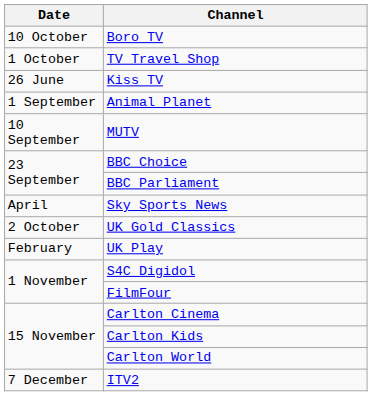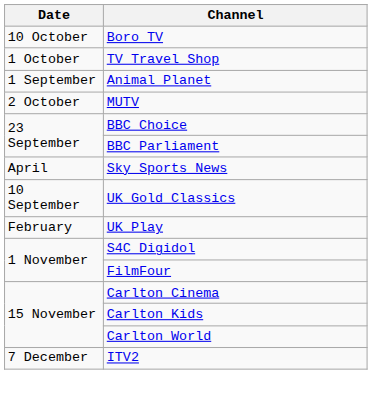 <table class="wikitable">
 <tr>
 <th width=90>Date</th>
 <th width=250>Channel</th>
 </tr>
 <tr>
 <td>10 October</td>
 <td><a href='#'>Boro TV</a></td>
 </tr>
 <tr>
 <td>1 October</td>
 <td><a href='#'>TV Travel Shop</a></td>
 </tr>
 <tr>
-<td>26 June</td>
-<td><a href='#'>Kiss TV</a></td>
-</tr>
-<tr>
 <td>1 September</td>
 <td><a href='#'>Animal Planet</a></td>
 </tr>
 <tr>
-<td>10 September</td>
+<td>2 October</td>
 <td><a href='#'>MUTV</a></td>
 </tr>
 <tr>
 <td rowspan="2">23 September</td>
 <td><a href='#'>BBC Choice</a></td>
 </tr>
 <tr>
 <td><a href='#'>BBC Parliament</a></td>
 </tr>
 <tr>
 <td>April</td>
 <td><a href='#'>Sky Sports News</a></td>
 </tr>
 <tr>
-<td>2 October</td>
+<td>10 September</td>
 <td><a href='#'>UK Gold Classics</a></td>
 </tr>
 <tr>
 <td>February</td>
 <td><a href='#'>UK Play</a></td>
 </tr>
 <tr>
 <td rowspan="2">1 November</td>
 <td><a href='#'>S4C Digidol</a></td>
 </tr>
 <tr>
 <td><a href='#'>FilmFour</a></td>
 </tr>
 <tr>
 <td rowspan="3">15 November</td>
 <td><a href='#'>Carlton Cinema</a></td>
 </tr>
 <tr>
 <td><a href='#'>Carlton Kids</a></td>
 </tr>
 <tr>
 <td><a href='#'>Carlton World</a></td>
 </tr>
 <tr>
 <td>7 December</td>
 <td><a href='#'>ITV2</a></td>
 </tr>
 </table>
